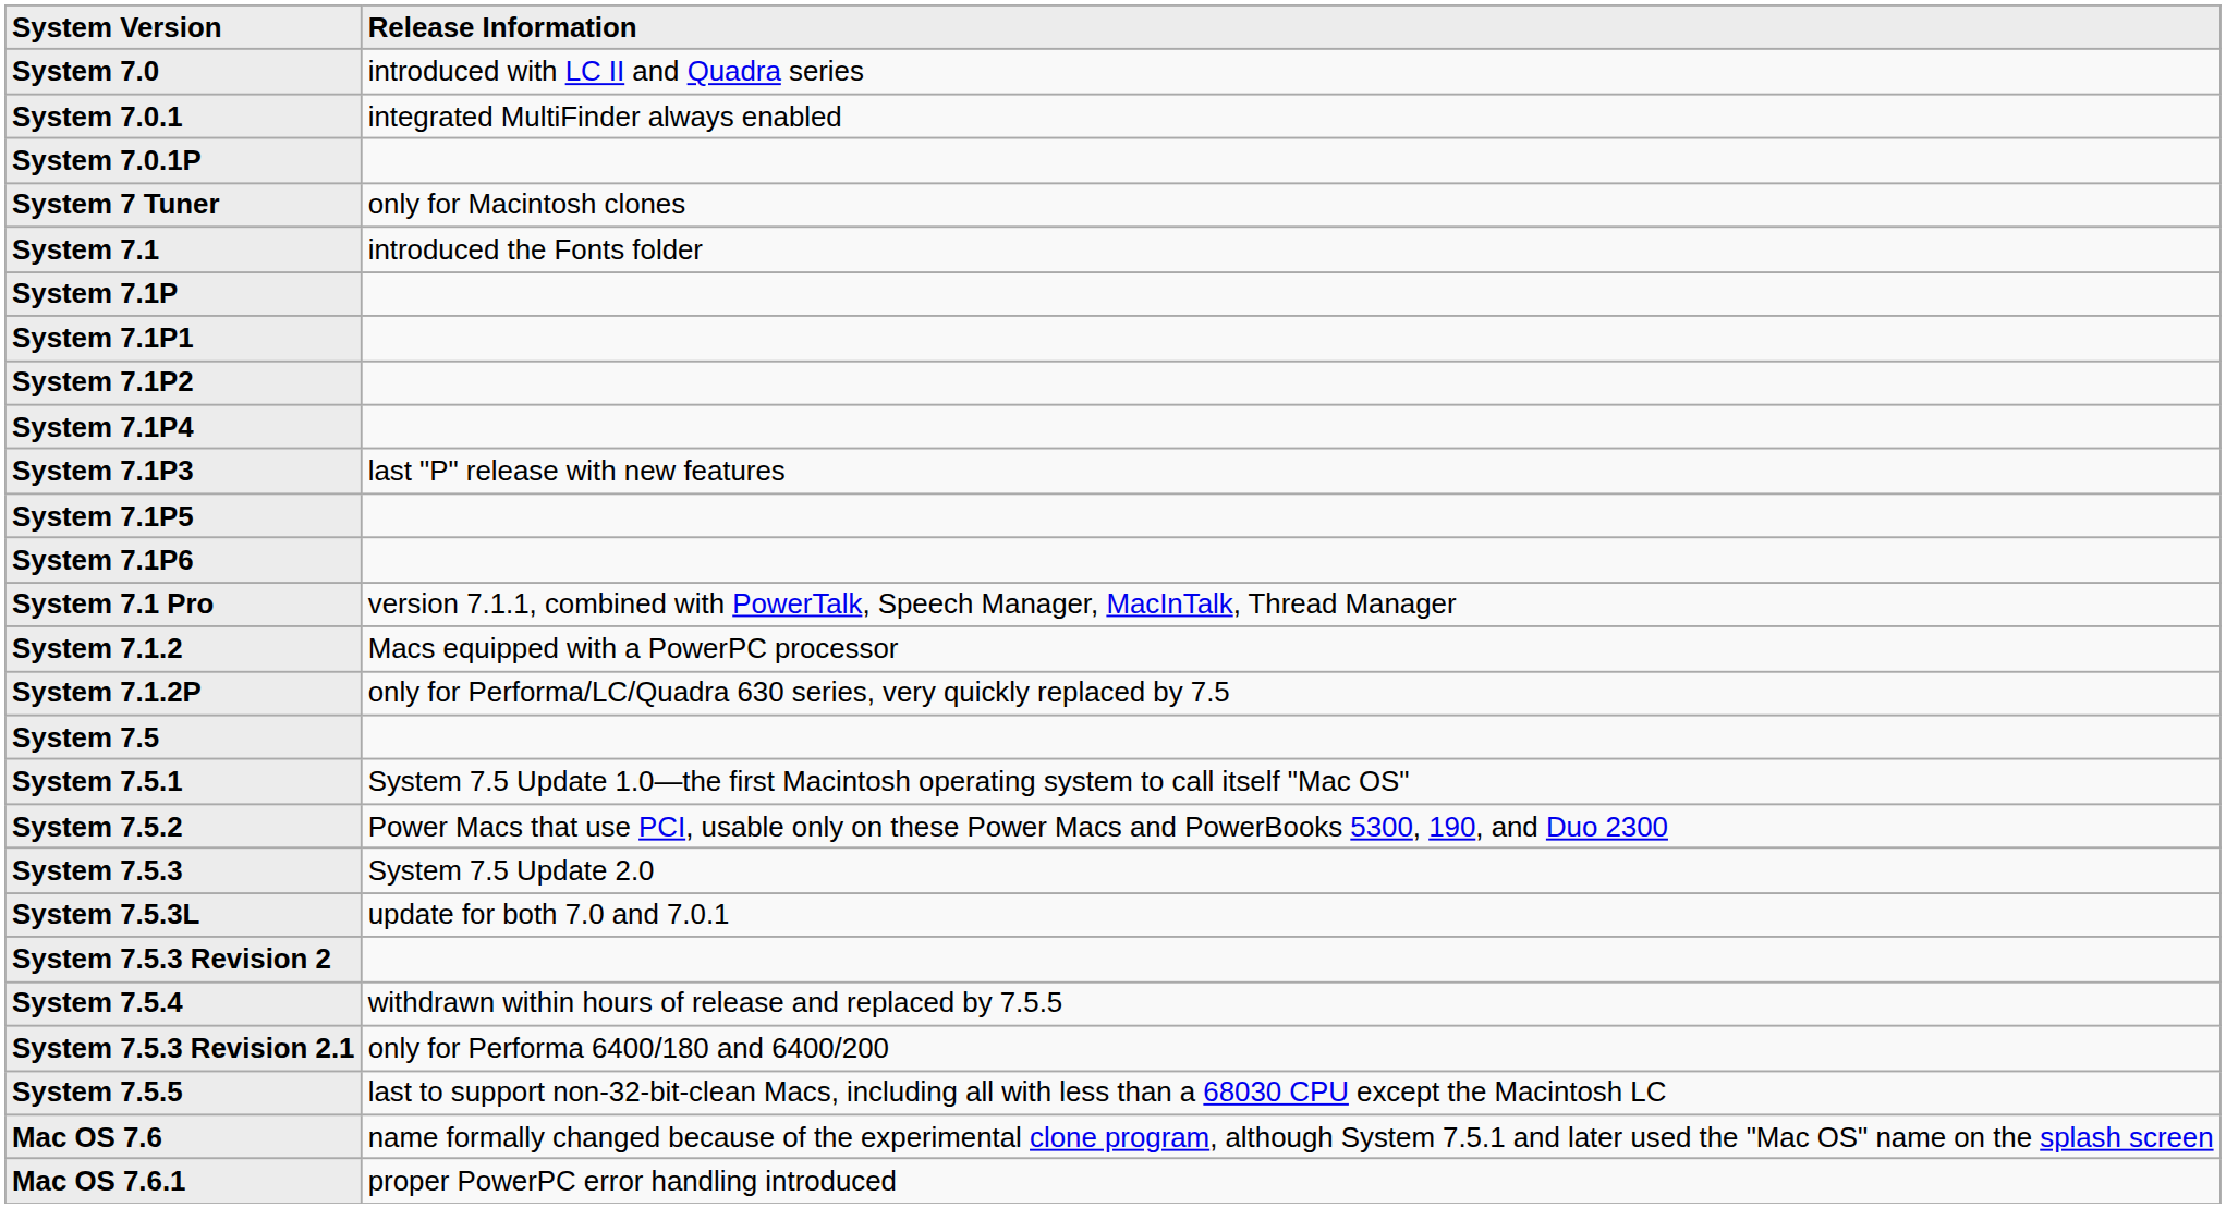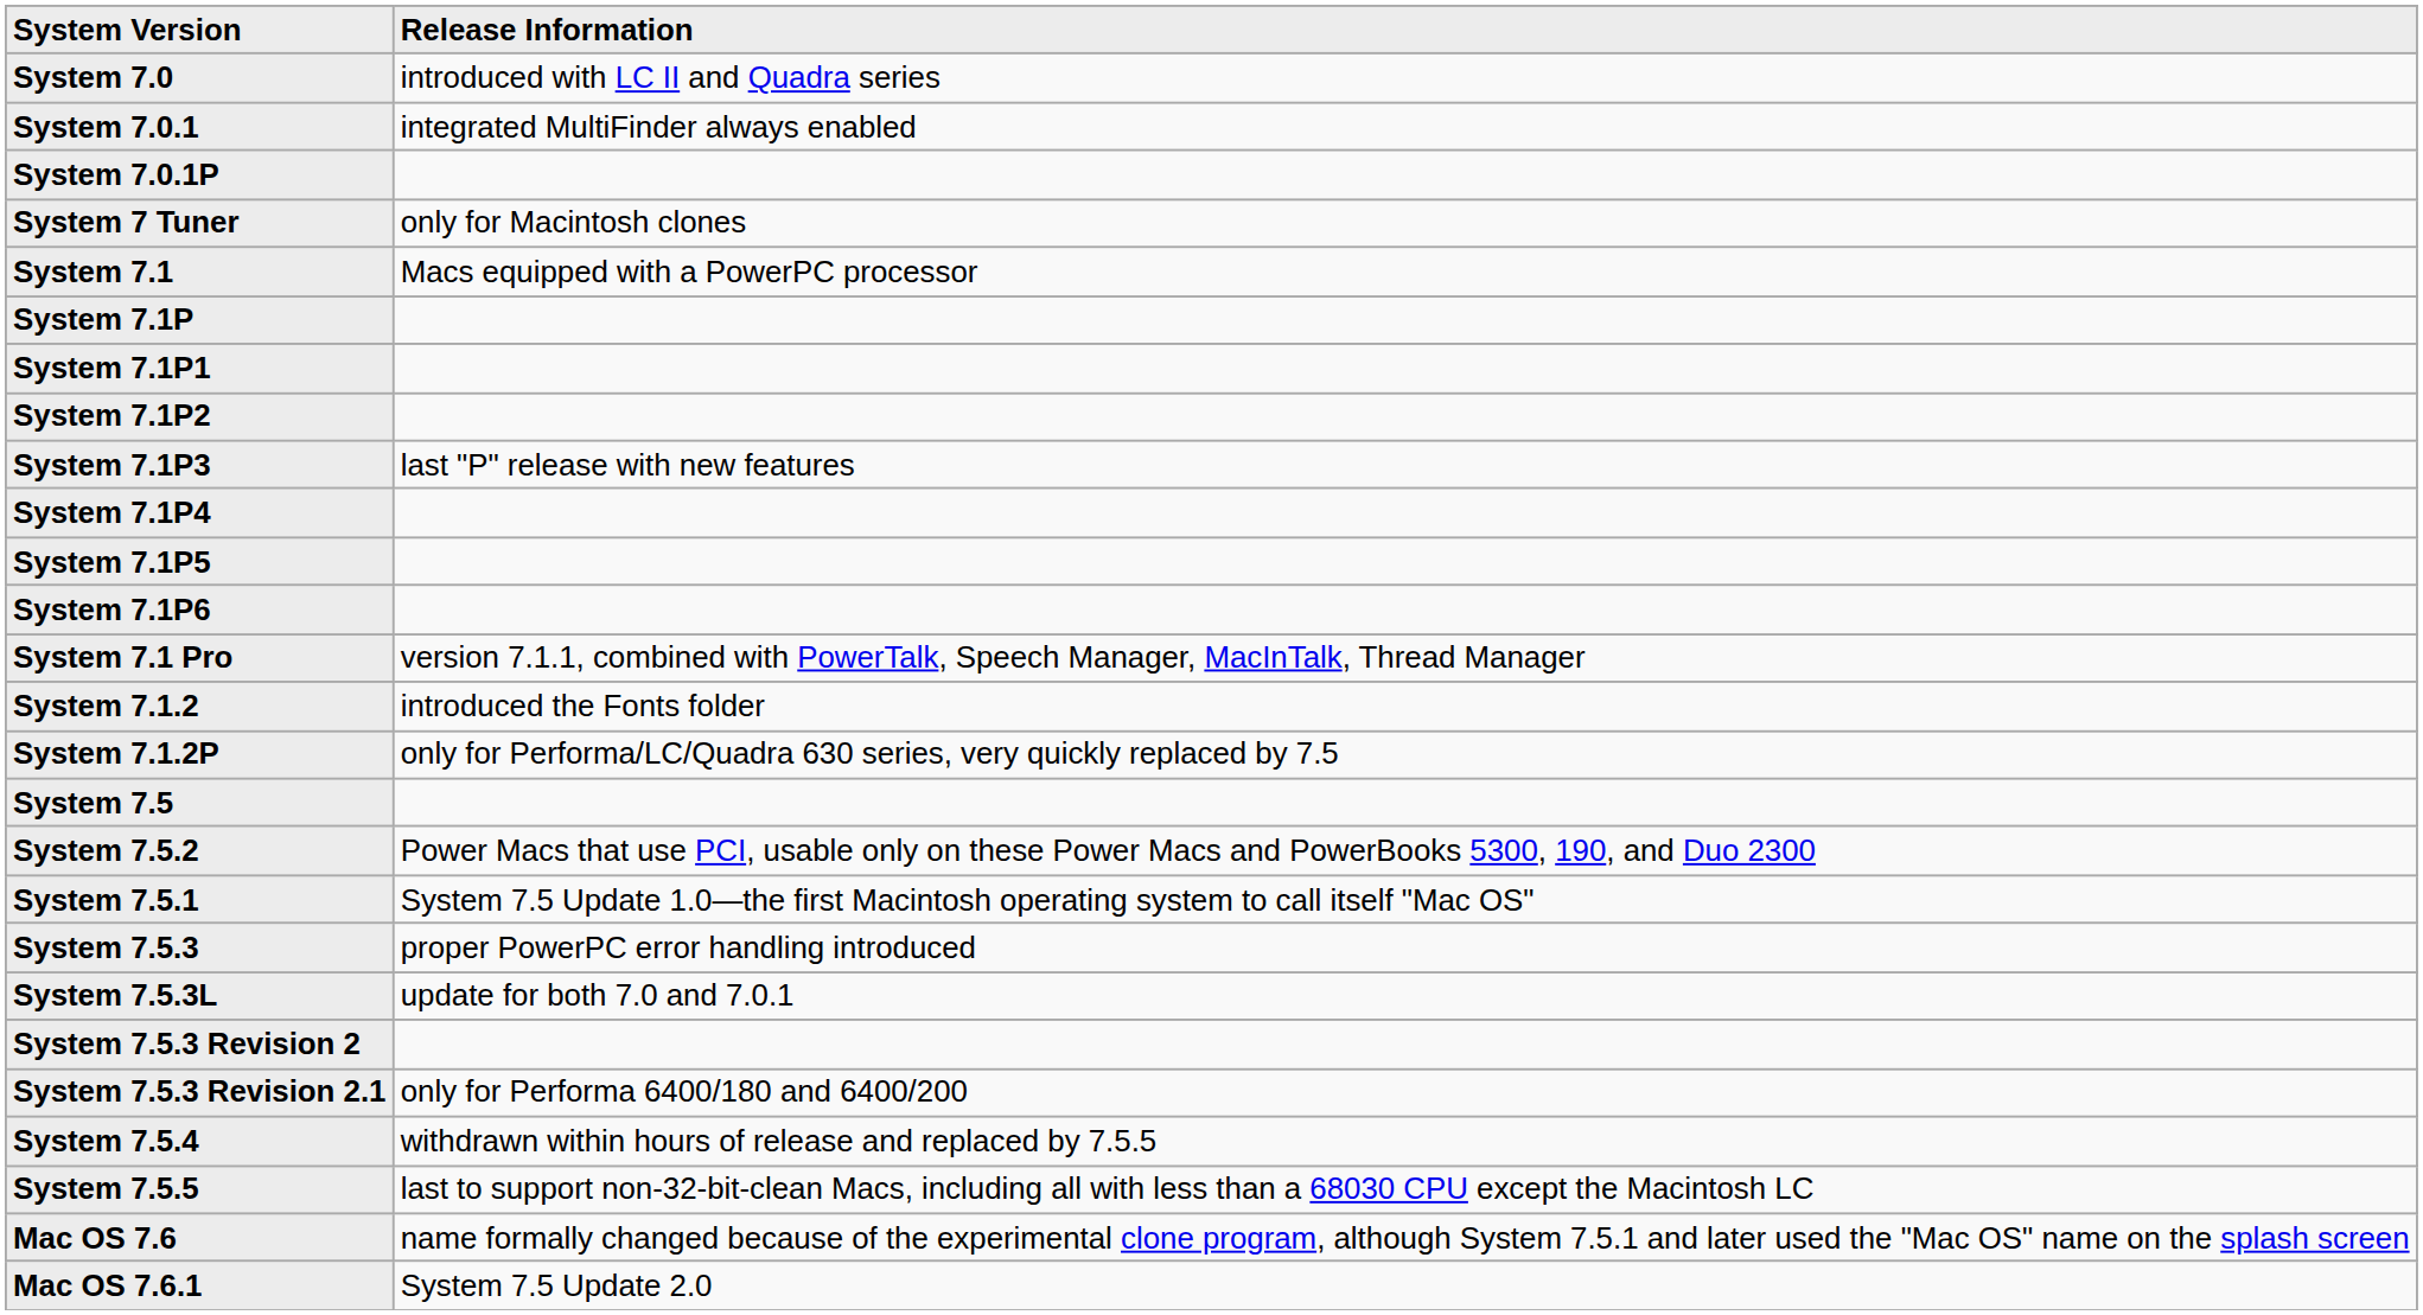 <table border="1" cellpadding="1" cellspacing="0" style="font-size: 85%; border: gray solid 1px; border-collapse: collapse;" class="wikitable">
 <tr>
 <th style="background: #ececec; text-align:left;">System Version</th>
 <th style="background: #ececec; text-align:left;">Release Information</th>
 </tr>
 <tr>
 <th style="background: #ececec; text-align:left;">System 7.0</th>
 <td>introduced with <a href='#'>LC II</a> and <a href='#'>Quadra</a> series</td>
 </tr>
 <tr>
 <th style="background: #ececec; text-align:left;">System 7.0.1</th>
 <td>integrated MultiFinder always enabled</td>
 </tr>
 <tr>
 <th style="background: #ececec; text-align:left;">System 7.0.1P</th>
 <td></td>
 </tr>
 <tr>
 <th style="background: #ececec; text-align:left;">System 7 Tuner</th>
 <td>only for Macintosh clones</td>
 </tr>
 <tr>
 <th style="background: #ececec; text-align:left;">System 7.1</th>
-<td>introduced the Fonts folder</td>
+<td first version for Apple Macintosh>Macs equipped with a PowerPC processor</td>
 </tr>
 <tr>
 <th style="background: #ececec; text-align:left;">System 7.1P</th>
 <td></td>
 </tr>
 <tr>
 <th style="background: #ececec; text-align:left;">System 7.1P1</th>
 <td></td>
 </tr>
 <tr>
 <th style="background: #ececec; text-align:left;">System 7.1P2</th>
 <td></td>
 </tr>
 <tr>
+<th style="background: #ececec; text-align:left;">System 7.1P3</th>
+<td>last "P" release with new features</td>
+</tr>
+<tr>
 <th style="background: #ececec; text-align:left;">System 7.1P4</th>
 <td></td>
-</tr>
-<tr>
-<th style="background: #ececec; text-align:left;">System 7.1P3</th>
-<td>last "P" release with new features</td>
 </tr>
 <tr>
 <th style="background: #ececec; text-align:left;">System 7.1P5</th>
 <td></td>
 </tr>
 <tr>
 <th style="background: #ececec; text-align:left;">System 7.1P6</th>
 <td></td>
 </tr>
 <tr>
 <th style="background: #ececec; text-align:left;">System 7.1 Pro</th>
 <td>version 7.1.1, combined with <a href='#'>PowerTalk</a>, Speech Manager, <a href='#'>MacInTalk</a>, Thread Manager</td>
 </tr>
 <tr>
 <th style="background: #ececec; text-align:left;">System 7.1.2</th>
-<td first version for Apple Macintosh>Macs equipped with a PowerPC processor</td>
+<td>introduced the Fonts folder</td>
 </tr>
 <tr>
 <th style="background: #ececec; text-align:left;">System 7.1.2P</th>
 <td>only for Performa/LC/Quadra 630 series, very quickly replaced by 7.5</td>
 </tr>
 <tr>
 <th style="background: #ececec; text-align:left;">System 7.5</th>
 <td></td>
 </tr>
 <tr>
+<th style="background: #ececec; text-align:left;">System 7.5.2</th>
+<td first version for Power Macintosh>Power Macs that use <a href='#'>PCI</a>, usable only on these Power Macs and PowerBooks <a href='#'>5300</a>, <a href='#'>190</a>, and <a href='#'>Duo 2300</a></td>
+</tr>
+<tr>
 <th style="background: #ececec; text-align:left;">System 7.5.1</th>
 <td>System 7.5 Update 1.0—the first Macintosh operating system to call itself "Mac OS"</td>
 </tr>
 <tr>
-<th style="background: #ececec; text-align:left;">System 7.5.2</th>
-<td first version for Power Macintosh>Power Macs that use <a href='#'>PCI</a>, usable only on these Power Macs and PowerBooks <a href='#'>5300</a>, <a href='#'>190</a>, and <a href='#'>Duo 2300</a></td>
-</tr>
-<tr>
 <th style="background: #ececec; text-align:left;">System 7.5.3</th>
-<td>System 7.5 Update 2.0</td>
+<td>proper PowerPC error handling introduced</td>
 </tr>
 <tr>
 <th style="background: #ececec; text-align:left;">System 7.5.3L</th>
 <td>update for both 7.0 and 7.0.1</td>
 </tr>
 <tr>
 <th style="background: #ececec; text-align:left;">System 7.5.3 Revision 2</th>
 <td></td>
 </tr>
 <tr>
+<th style="background: #ececec; text-align:left;">System 7.5.3 Revision 2.1</th>
+<td>only for Performa 6400/180 and 6400/200</td>
+</tr>
+<tr>
 <th style="background: #ececec; text-align:left;">System 7.5.4</th>
 <td>withdrawn within hours of release and replaced by 7.5.5</td>
-</tr>
-<tr>
-<th style="background: #ececec; text-align:left;">System 7.5.3 Revision 2.1</th>
-<td>only for Performa 6400/180 and 6400/200</td>
 </tr>
 <tr>
 <th style="background: #ececec; text-align:left;">System 7.5.5</th>
 <td>last to support non-32-bit-clean Macs, including all with less than a <a href='#'>68030 CPU</a> except the Macintosh LC</td>
 </tr>
 <tr>
 <th style="background: #ececec; text-align:left;">Mac OS 7.6</th>
 <td>name formally changed because of the experimental <a href='#'>clone program</a>, although System 7.5.1 and later used the "Mac OS" name on the <a href='#'>splash screen</a></td>
 </tr>
 <tr>
 <th style="background: #ececec; text-align:left;">Mac OS 7.6.1</th>
-<td>proper PowerPC error handling introduced</td>
+<td>System 7.5 Update 2.0</td>
 </tr>
 </table>
